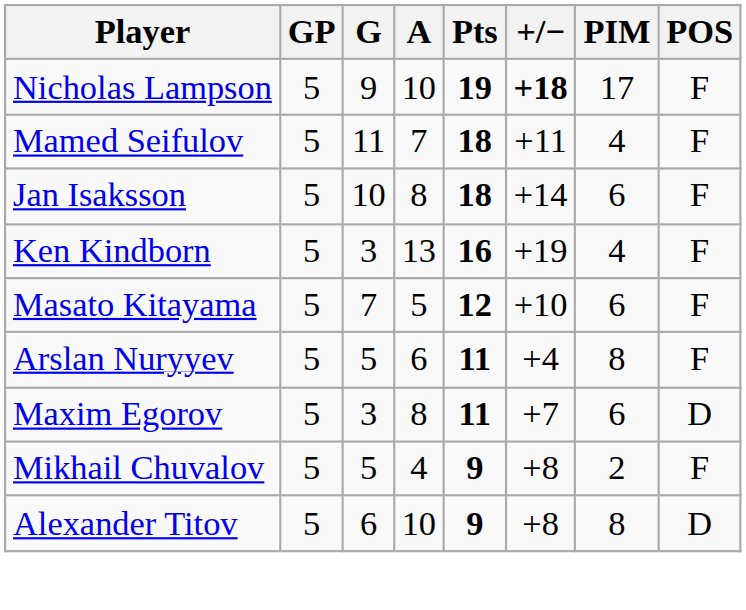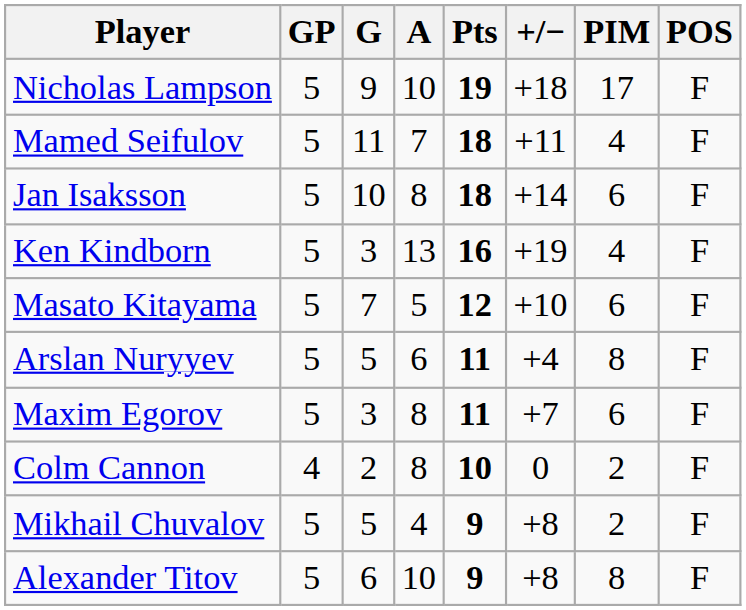 <table class="wikitable sortable" style="text-align:center;">
 <tr>
 <th>Player</th>
 <th>GP</th>
 <th>G</th>
 <th>A</th>
 <th>Pts</th>
 <th>+/−</th>
 <th>PIM</th>
 <th>POS</th>
 </tr>
 <tr>
 <td style="text-align:left;"> <a href='#'>Nicholas Lampson</a></td>
 <td>5</td>
 <td>9</td>
 <td>10</td>
 <td><strong>19</strong></td>
-<td><strong>+18</strong></td>
+<td>+18</td>
 <td>17</td>
 <td>F</td>
 </tr>
 <tr>
 <td style="text-align:left;"> <a href='#'>Mamed Seifulov</a></td>
 <td>5</td>
 <td>11</td>
 <td>7</td>
 <td><strong>18</strong></td>
 <td>+11</td>
 <td>4</td>
 <td>F</td>
 </tr>
 <tr>
 <td style="text-align:left;"> <a href='#'>Jan Isaksson</a></td>
 <td>5</td>
 <td>10</td>
 <td>8</td>
 <td><strong>18</strong></td>
 <td>+14</td>
 <td>6</td>
 <td>F</td>
 </tr>
 <tr>
 <td style="text-align:left;"> <a href='#'>Ken Kindborn</a></td>
 <td>5</td>
 <td>3</td>
 <td>13</td>
 <td><strong>16</strong></td>
 <td>+19</td>
 <td>4</td>
 <td>F</td>
 </tr>
 <tr>
 <td style="text-align:left;"> <a href='#'>Masato Kitayama</a></td>
 <td>5</td>
 <td>7</td>
 <td>5</td>
 <td><strong>12</strong></td>
 <td>+10</td>
 <td>6</td>
 <td>F</td>
 </tr>
 <tr>
 <td style="text-align:left;"> <a href='#'>Arslan Nuryyev</a></td>
 <td>5</td>
 <td>5</td>
 <td>6</td>
 <td><strong>11</strong></td>
 <td>+4</td>
 <td>8</td>
 <td>F</td>
 </tr>
 <tr>
 <td style="text-align:left;"> <a href='#'>Maxim Egorov</a></td>
 <td>5</td>
 <td>3</td>
 <td>8</td>
 <td><strong>11</strong></td>
 <td>+7</td>
 <td>6</td>
-<td>D</td>
+<td>F</td>
+</tr>
+<tr>
+<td style="text-align:left;"> <a href='#'>Colm Cannon</a></td>
+<td>4</td>
+<td>2</td>
+<td>8</td>
+<td><strong>10</strong></td>
+<td>0</td>
+<td>2</td>
+<td>F</td>
 </tr>
 <tr>
 <td style="text-align:left;"> <a href='#'>Mikhail Chuvalov</a></td>
 <td>5</td>
 <td>5</td>
 <td>4</td>
 <td><strong>9</strong></td>
 <td>+8</td>
 <td>2</td>
 <td>F</td>
 </tr>
 <tr>
 <td style="text-align:left;"> <a href='#'>Alexander Titov</a></td>
 <td>5</td>
 <td>6</td>
 <td>10</td>
 <td><strong>9</strong></td>
 <td>+8</td>
 <td>8</td>
-<td>D</td>
+<td>F</td>
 </tr>
 </table>
